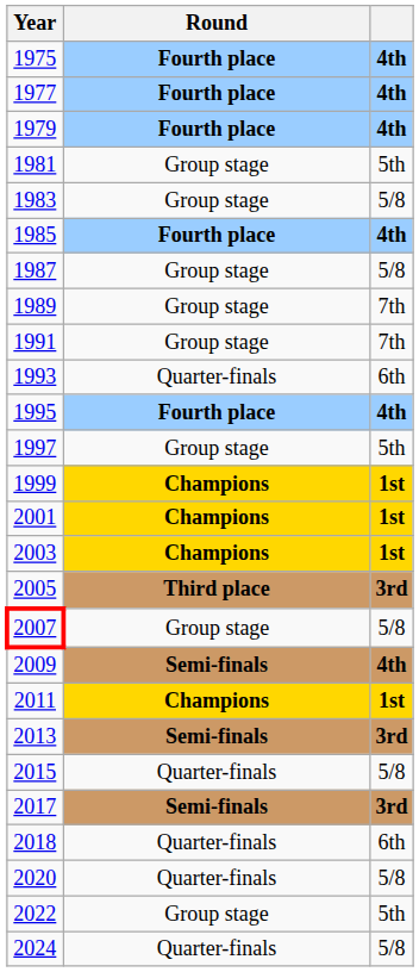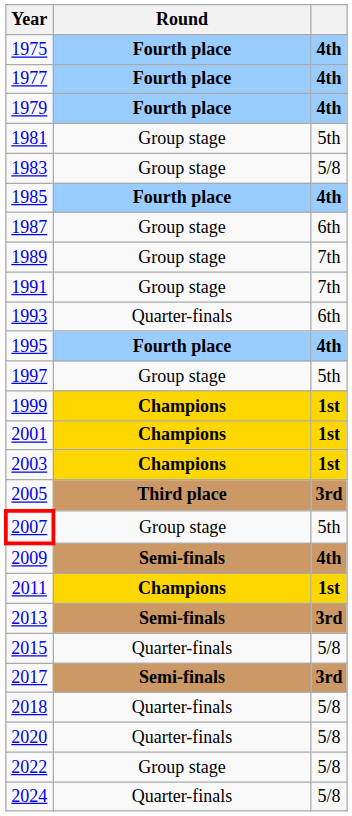 <table class="wikitable" style="text-align: center; font-size:90%">
 <tr>
 <th>Year</th>
 <th style="width:200px">Round</th>
 <th></th>
 </tr>
 <tr>
 <td><a href='#'>1975</a></td>
 <td bgcolor="9acdff"><strong>Fourth place</strong></td>
 <td bgcolor="9acdff"><strong>4th</strong></td>
 </tr>
 <tr>
 <td><a href='#'>1977</a></td>
 <td bgcolor="9acdff"><strong>Fourth place</strong></td>
 <td bgcolor="9acdff"><strong>4th</strong></td>
 </tr>
 <tr>
 <td><a href='#'>1979</a></td>
 <td bgcolor="9acdff"><strong>Fourth place</strong></td>
 <td bgcolor="9acdff"><strong>4th</strong></td>
 </tr>
 <tr>
 <td><a href='#'>1981</a></td>
 <td>Group stage</td>
 <td>5th</td>
 </tr>
 <tr>
 <td><a href='#'>1983</a></td>
 <td>Group stage</td>
 <td>5/8</td>
 </tr>
 <tr>
 <td><a href='#'>1985</a></td>
 <td bgcolor="9acdff"><strong>Fourth place</strong></td>
 <td bgcolor="9acdff"><strong>4th</strong></td>
 </tr>
 <tr>
 <td><a href='#'>1987</a></td>
 <td>Group stage</td>
-<td>5/8</td>
+<td>6th</td>
 </tr>
 <tr>
 <td><a href='#'>1989</a></td>
 <td>Group stage</td>
 <td>7th</td>
 </tr>
 <tr>
 <td><a href='#'>1991</a></td>
 <td>Group stage</td>
 <td>7th</td>
 </tr>
 <tr>
 <td><a href='#'>1993</a></td>
 <td>Quarter-finals</td>
 <td>6th</td>
 </tr>
 <tr>
 <td><a href='#'>1995</a></td>
 <td bgcolor="9acdff"><strong>Fourth place</strong></td>
 <td bgcolor="9acdff"><strong>4th</strong></td>
 </tr>
 <tr>
 <td><a href='#'>1997</a></td>
 <td>Group stage</td>
 <td>5th</td>
 </tr>
 <tr>
 <td><a href='#'>1999</a></td>
 <td bgcolor=Gold><strong>Champions</strong></td>
 <td bgcolor=Gold><strong>1st</strong></td>
 </tr>
 <tr>
 <td><a href='#'>2001</a></td>
 <td bgcolor=Gold><strong>Champions</strong></td>
 <td bgcolor=Gold><strong>1st</strong></td>
 </tr>
 <tr>
 <td><a href='#'>2003</a></td>
 <td bgcolor=Gold><strong>Champions</strong></td>
 <td bgcolor=Gold><strong>1st</strong></td>
 </tr>
 <tr>
 <td><a href='#'>2005</a></td>
 <td bgcolor="cc9966"><strong>Third place</strong></td>
 <td bgcolor="cc9966"><strong>3rd</strong></td>
 </tr>
 <tr>
 <td style="border: 3px solid red"><a href='#'>2007</a></td>
 <td>Group stage</td>
-<td>5/8</td>
+<td>5th</td>
 </tr>
 <tr>
 <td><a href='#'>2009</a></td>
 <td bgcolor="cc9966"><strong>Semi-finals</strong></td>
 <td bgcolor="cc9966"><strong>4th</strong></td>
 </tr>
 <tr>
 <td><a href='#'>2011</a></td>
 <td bgcolor=Gold><strong>Champions</strong></td>
 <td bgcolor=Gold><strong>1st</strong></td>
 </tr>
 <tr>
 <td><a href='#'>2013</a></td>
 <td bgcolor="cc9966"><strong>Semi-finals</strong></td>
 <td bgcolor="cc9966"><strong>3rd</strong></td>
 </tr>
 <tr>
 <td><a href='#'>2015</a></td>
 <td>Quarter-finals</td>
 <td>5/8</td>
 </tr>
 <tr>
 <td><a href='#'>2017</a></td>
 <td bgcolor="cc9966"><strong>Semi-finals</strong></td>
 <td bgcolor="cc9966"><strong>3rd</strong></td>
 </tr>
 <tr>
 <td><a href='#'>2018</a></td>
 <td>Quarter-finals</td>
-<td>6th</td>
+<td>5/8</td>
 </tr>
 <tr>
 <td><a href='#'>2020</a></td>
 <td>Quarter-finals</td>
 <td>5/8</td>
 </tr>
 <tr>
 <td><a href='#'>2022</a></td>
 <td>Group stage</td>
-<td>5th</td>
+<td>5/8</td>
 </tr>
 <tr>
 <td><a href='#'>2024</a></td>
 <td>Quarter-finals</td>
 <td>5/8</td>
 </tr>
 </table>
